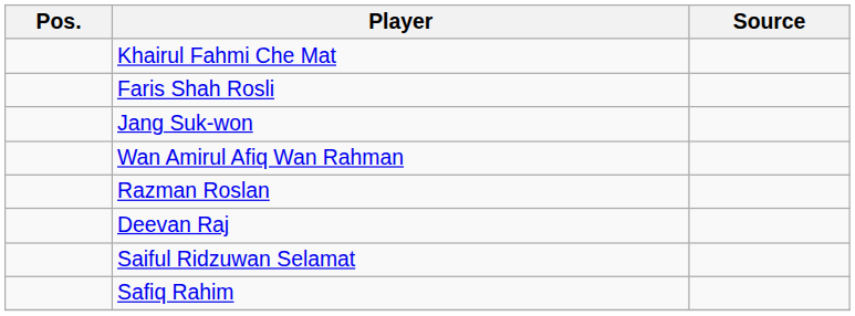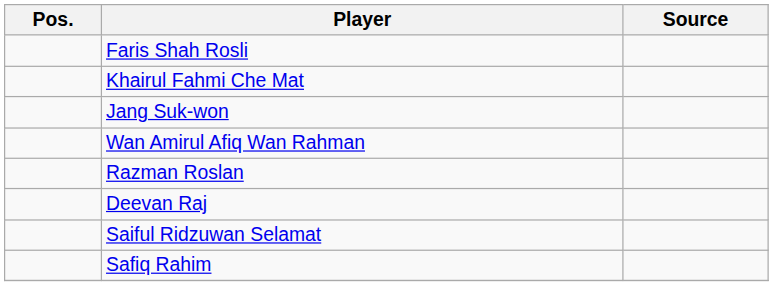 <table class="wikitable" style="text-align:center; font-size:100%; width:50%">
 <tr>
 <th>Pos.</th>
 <th>Player</th>
 <th>Source</th>
 </tr>
 <tr>
 <td></td>
-<td align=left> <a href='#'>Khairul Fahmi Che Mat</a></td>
+<td align=left> <a href='#'>Faris Shah Rosli</a></td>
 <td></td>
 </tr>
 <tr>
 <td></td>
-<td align=left> <a href='#'>Faris Shah Rosli</a></td>
+<td align=left> <a href='#'>Khairul Fahmi Che Mat</a></td>
 <td></td>
 </tr>
 <tr>
 <td></td>
 <td align=left> <a href='#'>Jang Suk-won</a></td>
 <td></td>
 </tr>
 <tr>
 <td></td>
 <td align=left> <a href='#'>Wan Amirul Afiq Wan Rahman</a></td>
 <td></td>
 </tr>
 <tr>
 <td></td>
 <td align=left> <a href='#'>Razman Roslan</a></td>
 <td></td>
 </tr>
 <tr>
 <td></td>
 <td align=left> <a href='#'>Deevan Raj</a></td>
 <td></td>
 </tr>
 <tr>
 <td></td>
 <td align=left> <a href='#'>Saiful Ridzuwan Selamat</a></td>
 <td></td>
 </tr>
 <tr>
 <td></td>
 <td align=left> <a href='#'>Safiq Rahim</a></td>
 <td></td>
 </tr>
 <tr>
 </tr>
 </table>
